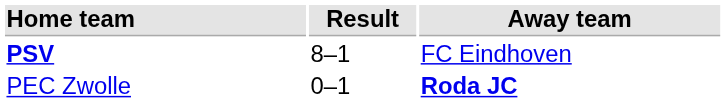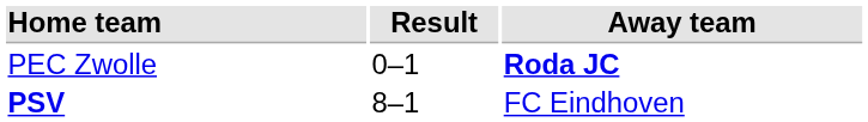 <table>
 <tr bgcolor="#E4E4E4">
 <th style="border-bottom:1px solid #AAAAAA" width="200" align="left">Home team</th>
 <th style="border-bottom:1px solid #AAAAAA" width="70" align="center">Result</th>
 <th style="border-bottom:1px solid #AAAAAA" width="200">Away team</th>
 </tr>
 <tr>
+<td><a href='#'>PEC Zwolle</a></td>
+<td>0–1</td>
+<td><strong><a href='#'>Roda JC</a></strong></td>
+</tr>
+<tr>
 <td><strong><a href='#'>PSV</a></strong></td>
 <td>8–1</td>
 <td><a href='#'>FC Eindhoven</a></td>
 </tr>
-<tr>
-<td><a href='#'>PEC Zwolle</a></td>
-<td>0–1</td>
-<td><strong><a href='#'>Roda JC</a></strong></td>
-</tr>
 </table>
